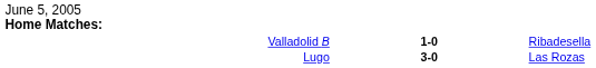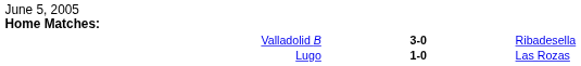 <table width=100% cellspacing=1>
 <tr>
 <th width=20%></th>
 <th width=12%></th>
 <th width=20%></th>
 <th></th>
 </tr>
 <tr>
 <td>June 5, 2005<br><strong>Home Matches:</strong></td>
 </tr>
 <tr style=font-size:90%>
 <td align=right><a href='#'>Valladolid <em>B</em></a></td>
-<td align=center><strong>1-0</strong></td>
+<td align=center><strong>3-0</strong></td>
 <td><a href='#'>Ribadesella</a></td>
 </tr>
 <tr style=font-size:90%>
 <td align=right><a href='#'>Lugo</a></td>
-<td align=center><strong>3-0</strong></td>
+<td align=center><strong>1-0</strong></td>
 <td><a href='#'>Las Rozas</a></td>
 </tr>
 </table>
